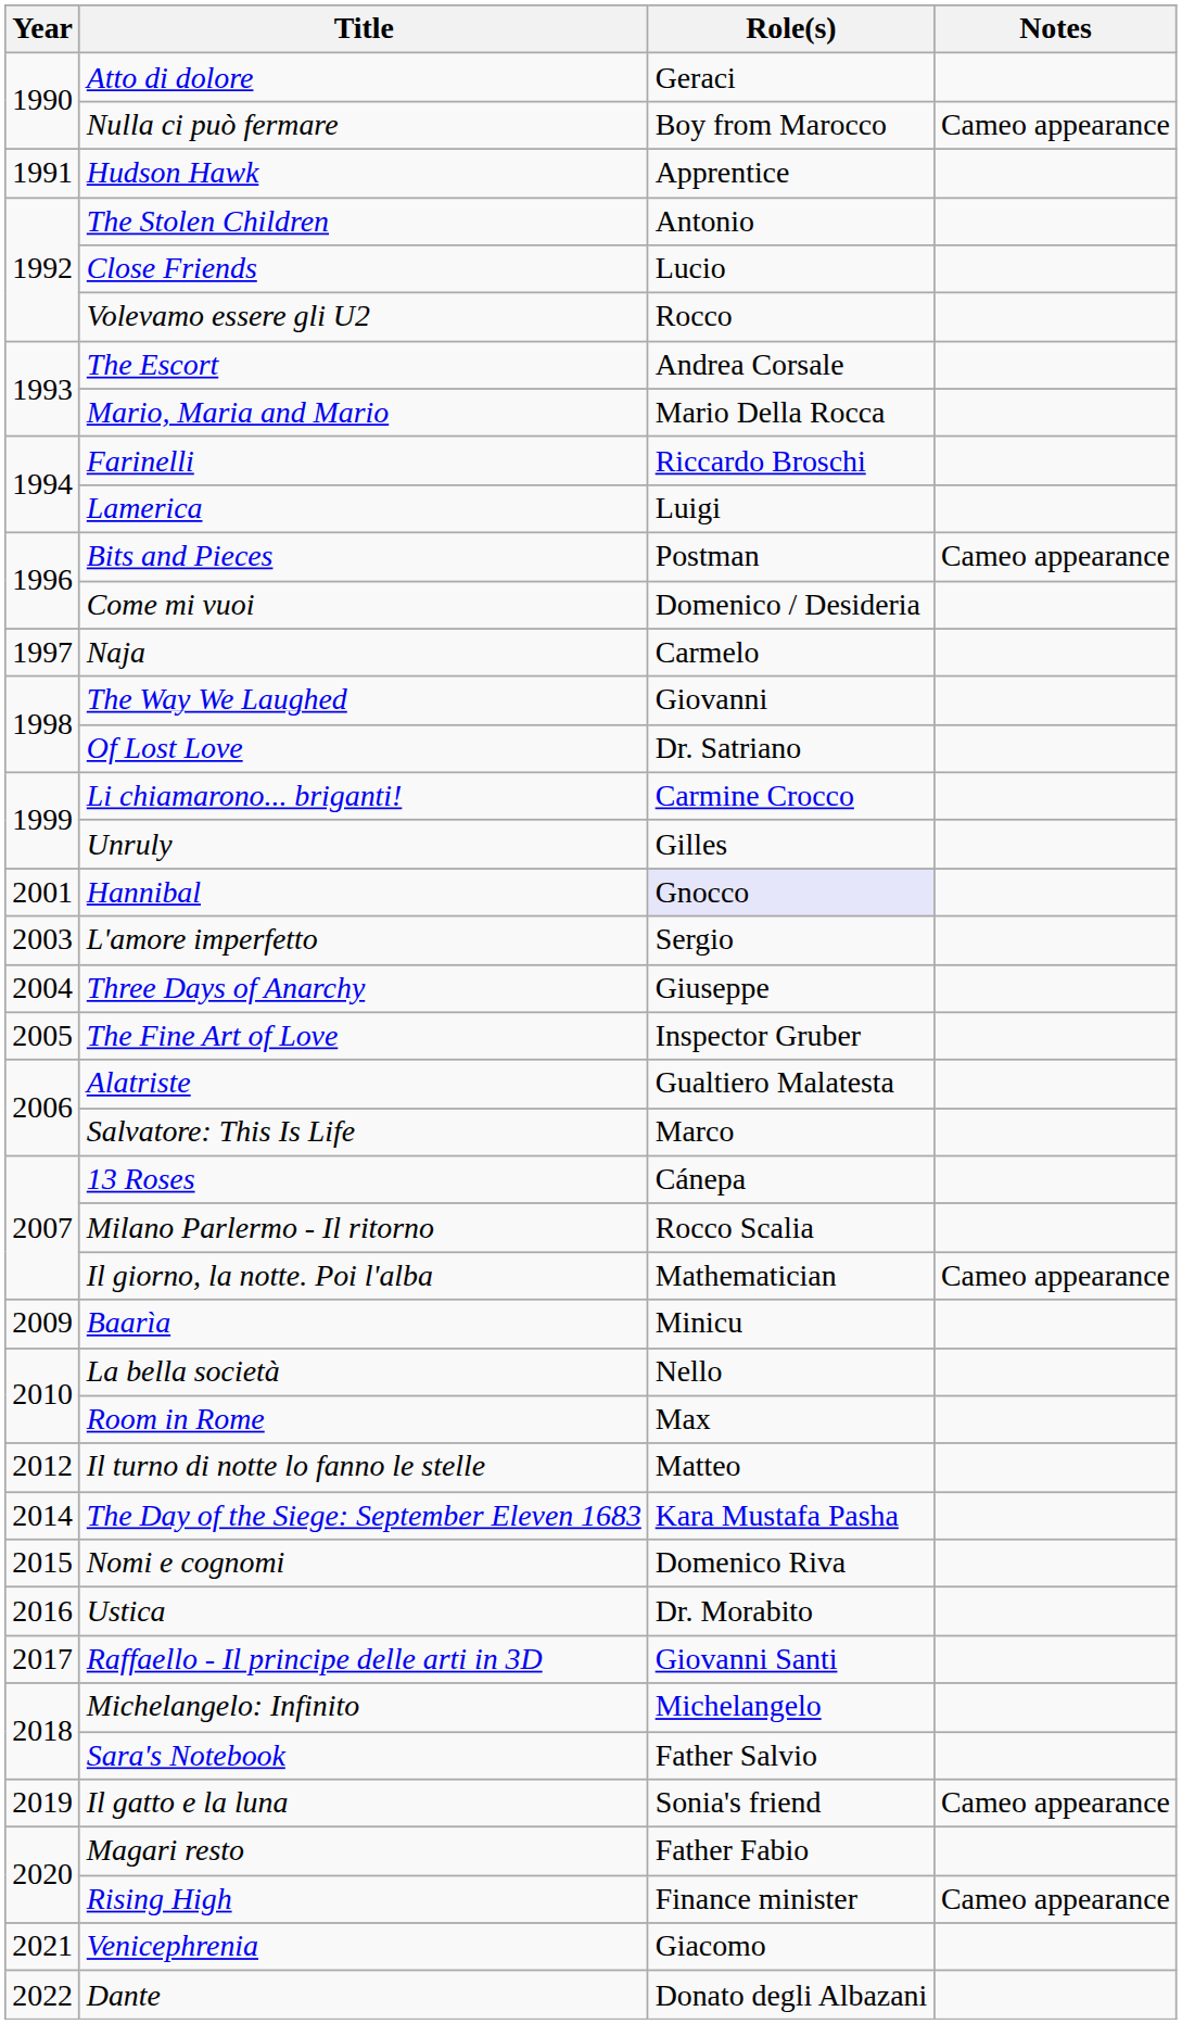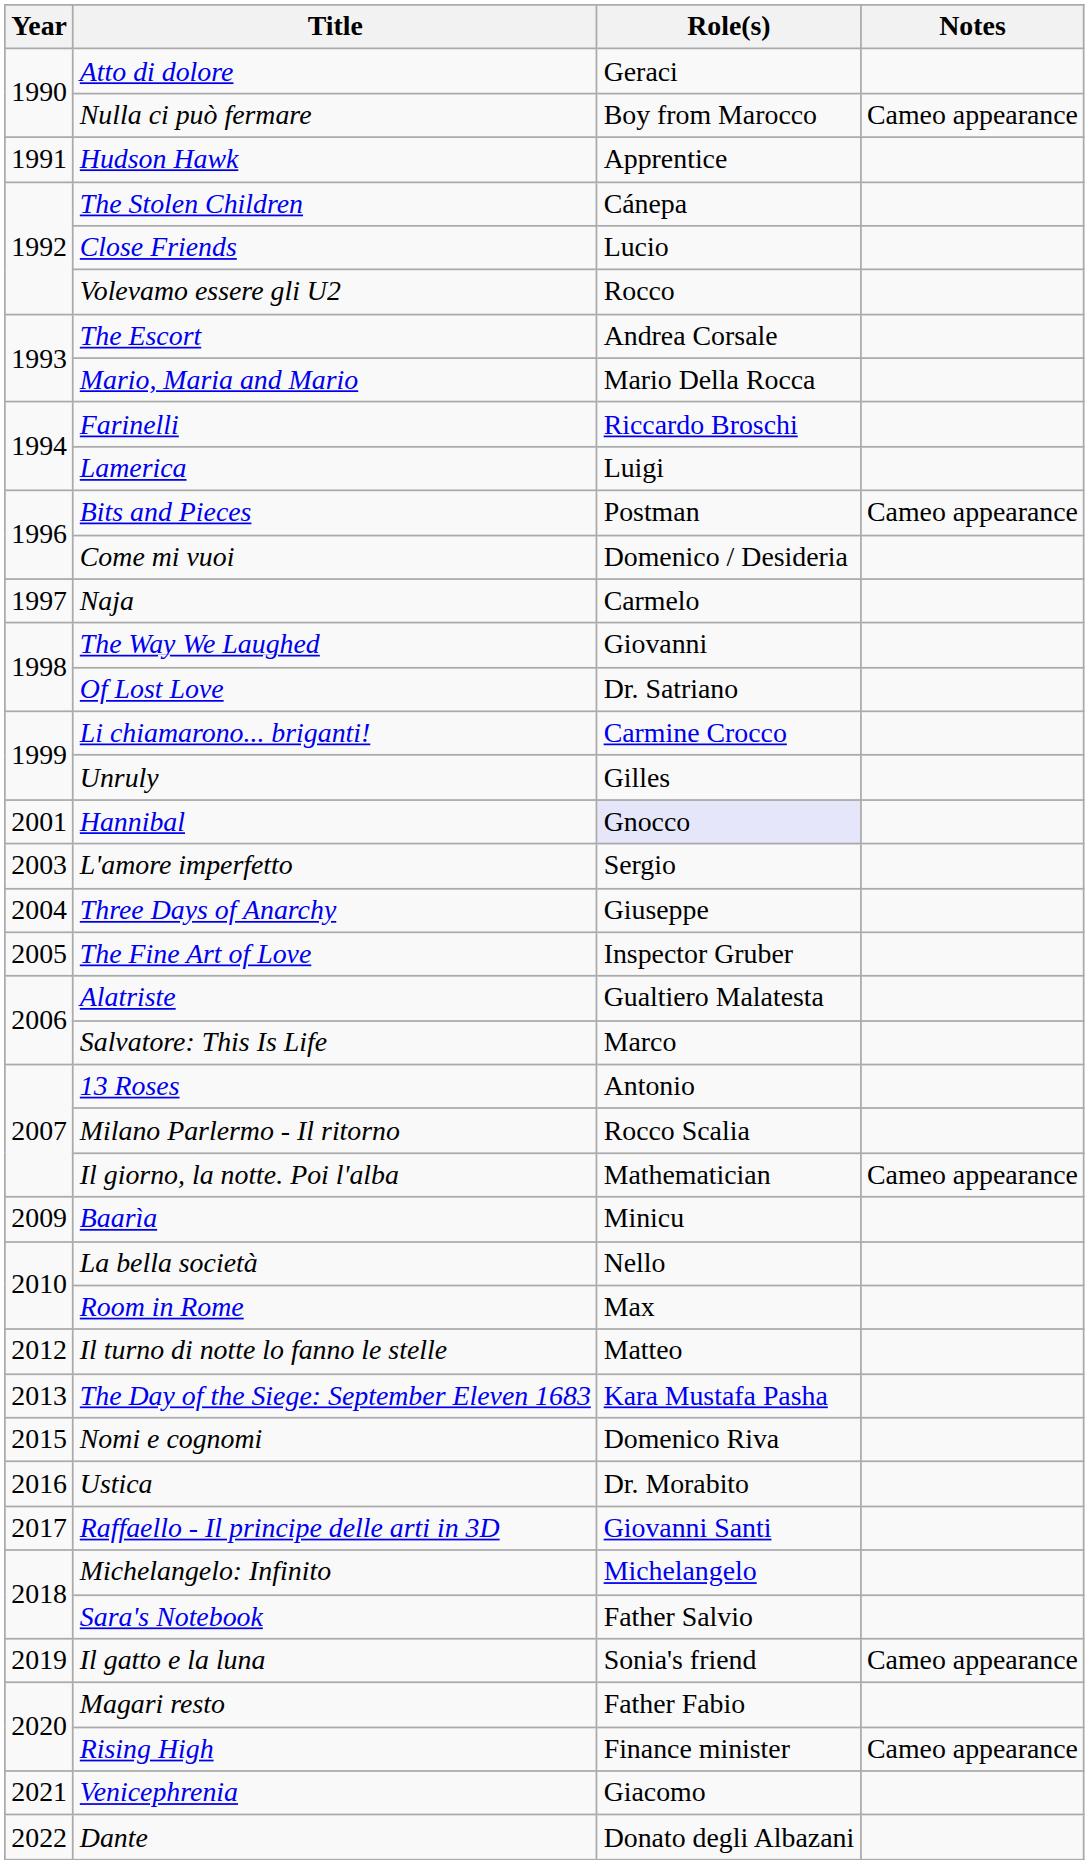 <table class="wikitable plainrowheaders sortable">
 <tr>
 <th scope="col">Year</th>
 <th scope="col">Title</th>
 <th scope="col">Role(s)</th>
 <th scope="col" class="unsortable">Notes</th>
 </tr>
 <tr>
 <td rowspan="2">1990</td>
 <td><em><a href='#'>Atto di dolore</a></em></td>
 <td>Geraci</td>
 <td></td>
 </tr>
 <tr>
 <td><em>Nulla ci può fermare</em></td>
 <td>Boy from Marocco</td>
 <td>Cameo appearance</td>
 </tr>
 <tr>
 <td>1991</td>
 <td><em><a href='#'>Hudson Hawk</a></em></td>
 <td>Apprentice</td>
 <td></td>
 </tr>
 <tr>
 <td rowspan="3">1992</td>
 <td><em><a href='#'>The Stolen Children</a></em></td>
-<td>Antonio</td>
+<td>Cánepa</td>
 <td></td>
 </tr>
 <tr>
 <td><em><a href='#'>Close Friends</a></em></td>
 <td>Lucio</td>
 <td></td>
 </tr>
 <tr>
 <td><em>Volevamo essere gli U2</em></td>
 <td>Rocco</td>
 <td></td>
 </tr>
 <tr>
 <td rowspan="2">1993</td>
 <td><em><a href='#'>The Escort</a></em></td>
 <td>Andrea Corsale</td>
 <td></td>
 </tr>
 <tr>
 <td><em><a href='#'>Mario, Maria and Mario</a></em></td>
 <td>Mario Della Rocca</td>
 <td></td>
 </tr>
 <tr>
 <td rowspan="2">1994</td>
 <td><em><a href='#'>Farinelli</a></em></td>
 <td><a href='#'>Riccardo Broschi</a></td>
 <td></td>
 </tr>
 <tr>
 <td><em><a href='#'>Lamerica</a></em></td>
 <td>Luigi</td>
 <td></td>
 </tr>
 <tr>
 <td rowspan="2">1996</td>
 <td><em><a href='#'>Bits and Pieces</a></em></td>
 <td>Postman</td>
 <td>Cameo appearance</td>
 </tr>
 <tr>
 <td><em>Come mi vuoi</em></td>
 <td>Domenico / Desideria</td>
 <td></td>
 </tr>
 <tr>
 <td>1997</td>
 <td><em>Naja</em></td>
 <td>Carmelo</td>
 <td></td>
 </tr>
 <tr>
 <td rowspan="2">1998</td>
 <td><em><a href='#'>The Way We Laughed</a></em></td>
 <td>Giovanni</td>
 <td></td>
 </tr>
 <tr>
 <td><em><a href='#'>Of Lost Love</a></em></td>
 <td>Dr. Satriano</td>
 <td></td>
 </tr>
 <tr>
 <td rowspan="2">1999</td>
 <td><em><a href='#'>Li chiamarono... briganti!</a></em></td>
 <td><a href='#'>Carmine Crocco</a></td>
 <td></td>
 </tr>
 <tr>
 <td><em>Unruly</em></td>
 <td>Gilles</td>
 <td></td>
 </tr>
 <tr>
 <td>2001</td>
 <td><em><a href='#'>Hannibal</a></em></td>
 <td style="background: lavender;">Gnocco</td>
 <td></td>
 </tr>
 <tr>
 <td>2003</td>
 <td><em>L'amore imperfetto</em></td>
 <td>Sergio</td>
 <td></td>
 </tr>
 <tr>
 <td>2004</td>
 <td><em><a href='#'>Three Days of Anarchy</a></em></td>
 <td>Giuseppe</td>
 <td></td>
 </tr>
 <tr>
 <td>2005</td>
 <td><em><a href='#'>The Fine Art of Love</a></em></td>
 <td>Inspector Gruber</td>
 <td></td>
 </tr>
 <tr>
 <td rowspan="2">2006</td>
 <td><em><a href='#'>Alatriste</a></em></td>
 <td>Gualtiero Malatesta</td>
 <td></td>
 </tr>
 <tr>
 <td><em>Salvatore: This Is Life</em></td>
 <td>Marco</td>
 <td></td>
 </tr>
 <tr>
 <td rowspan="3">2007</td>
 <td><em><a href='#'>13 Roses</a></em></td>
-<td>Cánepa</td>
+<td>Antonio</td>
 <td></td>
 </tr>
 <tr>
 <td><em>Milano Parlermo - Il ritorno</em></td>
 <td>Rocco Scalia</td>
 <td></td>
 </tr>
 <tr>
 <td><em>Il giorno, la notte. Poi l'alba</em></td>
 <td>Mathematician</td>
 <td>Cameo appearance</td>
 </tr>
 <tr>
 <td>2009</td>
 <td><em><a href='#'>Baarìa</a></em></td>
 <td>Minicu</td>
 <td></td>
 </tr>
 <tr>
 <td rowspan="2">2010</td>
 <td><em>La bella società</em></td>
 <td>Nello</td>
 <td></td>
 </tr>
 <tr>
 <td><em><a href='#'>Room in Rome</a></em></td>
 <td>Max</td>
 <td></td>
 </tr>
 <tr>
 <td>2012</td>
 <td><em>Il turno di notte lo fanno le stelle</em></td>
 <td>Matteo</td>
 <td></td>
 </tr>
 <tr>
-<td>2014</td>
+<td>2013</td>
 <td><em><a href='#'>The Day of the Siege: September Eleven 1683</a></em></td>
 <td><a href='#'>Kara Mustafa Pasha</a></td>
 <td></td>
 </tr>
 <tr>
 <td>2015</td>
 <td><em>Nomi e cognomi</em></td>
 <td>Domenico Riva</td>
 <td></td>
 </tr>
 <tr>
 <td>2016</td>
 <td><em>Ustica</em></td>
 <td>Dr. Morabito</td>
 <td></td>
 </tr>
 <tr>
 <td>2017</td>
 <td><em><a href='#'> Raffaello - Il principe delle arti in 3D</a></em></td>
 <td><a href='#'>Giovanni Santi</a></td>
 <td></td>
 </tr>
 <tr>
 <td rowspan="2">2018</td>
 <td><em>Michelangelo: Infinito</em></td>
 <td><a href='#'>Michelangelo</a></td>
 <td></td>
 </tr>
 <tr>
 <td><em><a href='#'>Sara's Notebook</a></em></td>
 <td>Father Salvio</td>
 <td></td>
 </tr>
 <tr>
 <td>2019</td>
 <td><em>Il gatto e la luna</em></td>
 <td>Sonia's friend</td>
 <td>Cameo appearance</td>
 </tr>
 <tr>
 <td rowspan="2">2020</td>
 <td><em>Magari resto</em></td>
 <td>Father Fabio</td>
 <td></td>
 </tr>
 <tr>
 <td><em><a href='#'>Rising High</a></em></td>
 <td>Finance minister</td>
 <td>Cameo appearance</td>
 </tr>
 <tr>
 <td>2021</td>
 <td><em><a href='#'>Venicephrenia</a></em></td>
 <td>Giacomo</td>
 <td></td>
 </tr>
 <tr>
 <td>2022</td>
 <td><em>Dante</em></td>
 <td>Donato degli Albazani</td>
 <td></td>
 </tr>
 </table>
